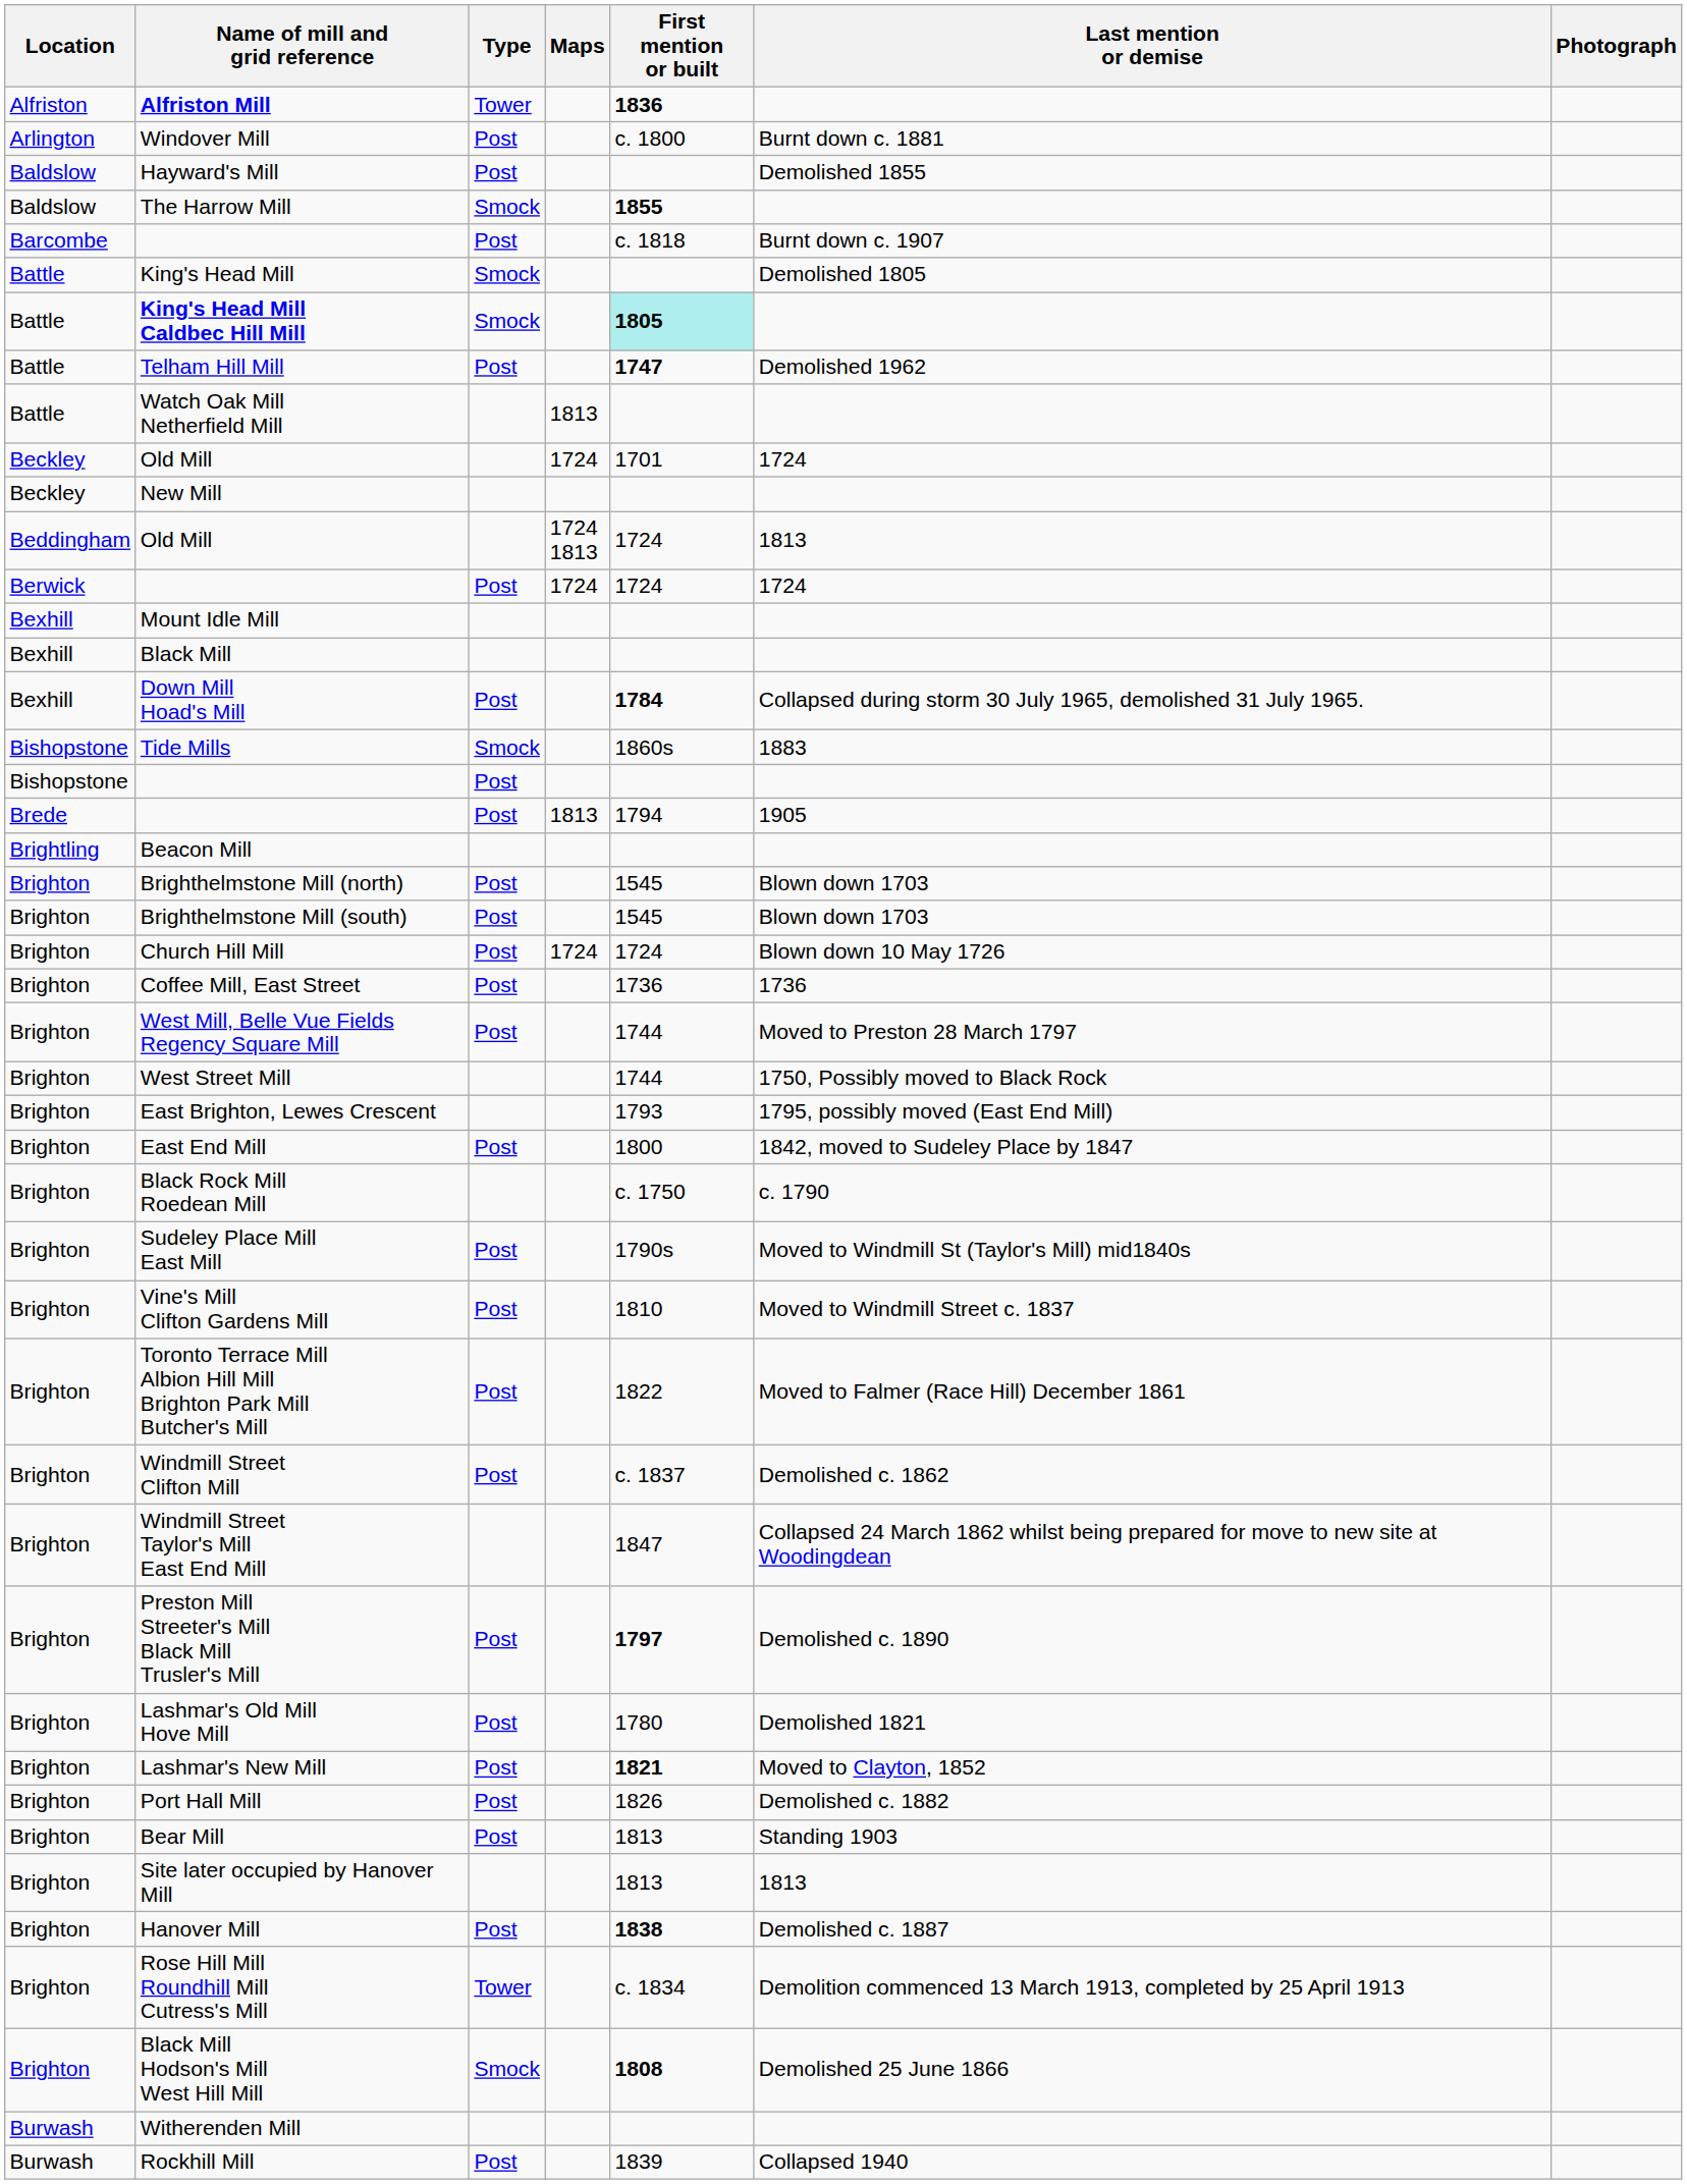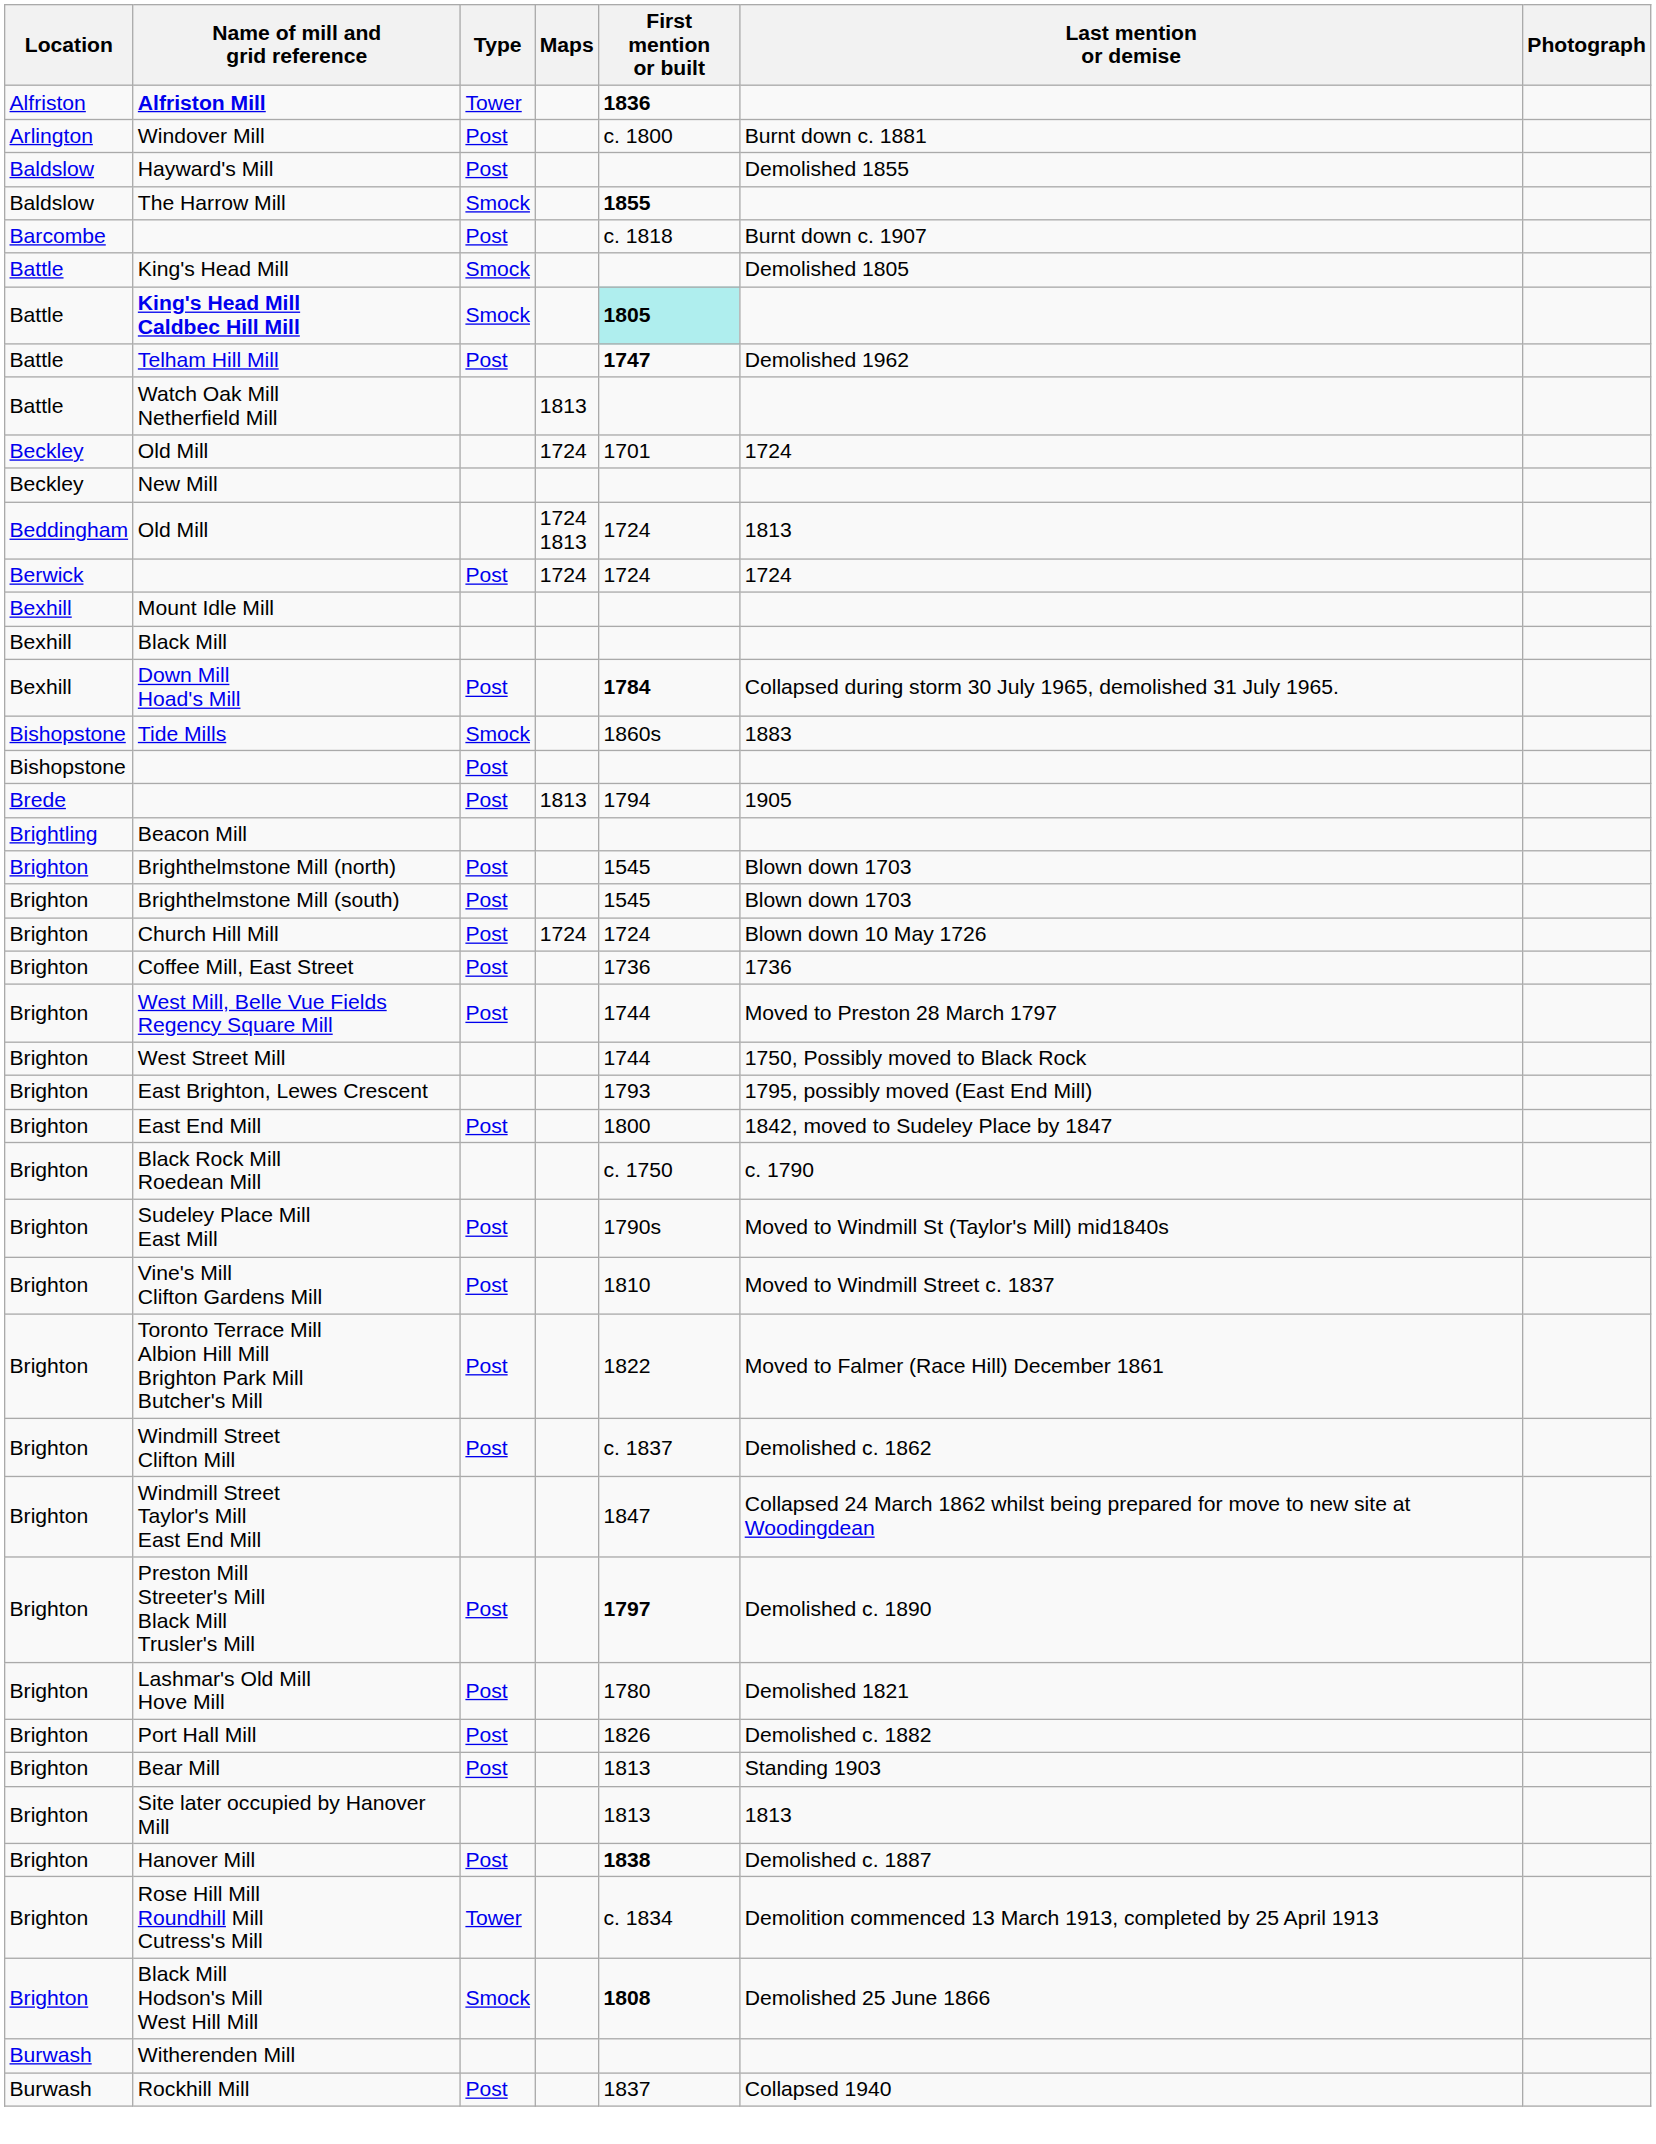 <table class="wikitable">
 <tr>
 <th>Location</th>
 <th>Name of mill and<br>grid reference</th>
 <th>Type</th>
 <th>Maps</th>
 <th>First mention<br>or built</th>
 <th>Last mention<br> or demise</th>
 <th>Photograph</th>
 </tr>
 <tr>
 <td><a href='#'>Alfriston</a></td>
 <td><strong><a href='#'>Alfriston Mill</a></strong><br></td>
 <td><a href='#'>Tower</a></td>
 <td></td>
 <td><strong>1836</strong></td>
 <td></td>
 <td></td>
 </tr>
 <tr>
 <td><a href='#'>Arlington</a></td>
 <td>Windover Mill</td>
 <td><a href='#'>Post</a></td>
 <td></td>
 <td>c. 1800</td>
 <td>Burnt down c. 1881</td>
 <td></td>
 </tr>
 <tr>
 <td><a href='#'>Baldslow</a></td>
 <td>Hayward's Mill</td>
 <td><a href='#'>Post</a></td>
 <td></td>
 <td></td>
 <td>Demolished 1855</td>
 <td></td>
 </tr>
 <tr>
 <td>Baldslow</td>
 <td>The Harrow Mill</td>
 <td><a href='#'>Smock</a></td>
 <td></td>
 <td><strong>1855</strong></td>
 <td></td>
 <td></td>
 </tr>
 <tr>
 <td><a href='#'>Barcombe</a></td>
 <td></td>
 <td><a href='#'>Post</a></td>
 <td></td>
 <td>c. 1818</td>
 <td>Burnt down c. 1907</td>
 <td></td>
 </tr>
 <tr>
 <td><a href='#'>Battle</a></td>
 <td>King's Head Mill</td>
 <td><a href='#'>Smock</a></td>
 <td></td>
 <td></td>
 <td>Demolished 1805</td>
 <td></td>
 </tr>
 <tr>
 <td>Battle</td>
 <td><strong><a href='#'>King's Head Mill<br>Caldbec Hill Mill</a></strong><br></td>
 <td><a href='#'>Smock</a></td>
 <td></td>
 <td style="background: paleturquoise;"><strong>1805</strong></td>
 <td></td>
 <td></td>
 </tr>
 <tr>
 <td>Battle</td>
 <td><a href='#'>Telham Hill Mill</a></td>
 <td><a href='#'>Post</a></td>
 <td></td>
 <td><strong>1747</strong></td>
 <td>Demolished 1962</td>
 <td></td>
 </tr>
 <tr>
 <td>Battle</td>
 <td>Watch Oak Mill<br>Netherfield Mill</td>
 <td></td>
 <td>1813</td>
 <td></td>
 <td></td>
 <td></td>
 </tr>
 <tr>
 <td><a href='#'>Beckley</a></td>
 <td>Old Mill</td>
 <td></td>
 <td>1724</td>
 <td>1701</td>
 <td>1724</td>
 <td></td>
 </tr>
 <tr>
 <td>Beckley</td>
 <td>New Mill</td>
 <td></td>
 <td></td>
 <td></td>
 <td></td>
 <td></td>
 </tr>
 <tr>
 <td><a href='#'>Beddingham</a></td>
 <td>Old Mill</td>
 <td></td>
 <td>1724<br>1813</td>
 <td>1724</td>
 <td>1813</td>
 <td></td>
 </tr>
 <tr>
 <td><a href='#'>Berwick</a></td>
 <td></td>
 <td><a href='#'>Post</a></td>
 <td>1724</td>
 <td>1724</td>
 <td>1724</td>
 <td></td>
 </tr>
 <tr>
 <td><a href='#'>Bexhill</a></td>
 <td>Mount Idle Mill</td>
 <td></td>
 <td></td>
 <td></td>
 <td></td>
 <td></td>
 </tr>
 <tr>
 <td>Bexhill</td>
 <td>Black Mill</td>
 <td></td>
 <td></td>
 <td></td>
 <td></td>
 <td></td>
 </tr>
 <tr>
 <td>Bexhill</td>
 <td><a href='#'>Down Mill<br>Hoad's Mill</a><br></td>
 <td><a href='#'>Post</a></td>
 <td></td>
 <td><strong>1784</strong></td>
 <td>Collapsed during storm 30 July 1965, demolished 31 July 1965. <br> </td>
 <td></td>
 </tr>
 <tr>
 <td><a href='#'>Bishopstone</a></td>
 <td><a href='#'>Tide Mills</a></td>
 <td><a href='#'>Smock</a></td>
 <td></td>
 <td>1860s</td>
 <td>1883</td>
 <td></td>
 </tr>
 <tr>
 <td>Bishopstone</td>
 <td></td>
 <td><a href='#'>Post</a></td>
 <td></td>
 <td></td>
 <td></td>
 <td></td>
 </tr>
 <tr>
 <td><a href='#'>Brede</a></td>
 <td></td>
 <td><a href='#'>Post</a></td>
 <td>1813</td>
 <td>1794</td>
 <td>1905</td>
 <td></td>
 </tr>
 <tr>
 <td><a href='#'>Brightling</a></td>
 <td>Beacon Mill</td>
 <td></td>
 <td></td>
 <td></td>
 <td></td>
 <td></td>
 </tr>
 <tr>
 <td><a href='#'>Brighton</a></td>
 <td>Brighthelmstone Mill (north)</td>
 <td><a href='#'>Post</a></td>
 <td></td>
 <td>1545</td>
 <td>Blown down 1703</td>
 <td></td>
 </tr>
 <tr>
 <td>Brighton</td>
 <td>Brighthelmstone Mill (south)</td>
 <td><a href='#'>Post</a></td>
 <td></td>
 <td>1545</td>
 <td>Blown down 1703</td>
 <td></td>
 </tr>
 <tr>
 <td>Brighton</td>
 <td>Church Hill Mill</td>
 <td><a href='#'>Post</a></td>
 <td>1724</td>
 <td>1724</td>
 <td>Blown down 10 May 1726</td>
 <td></td>
 </tr>
 <tr>
 <td>Brighton</td>
 <td>Coffee Mill, East Street</td>
 <td><a href='#'>Post</a></td>
 <td></td>
 <td>1736</td>
 <td>1736</td>
 <td></td>
 </tr>
 <tr>
 <td>Brighton</td>
 <td><a href='#'>West Mill, Belle Vue Fields<br>Regency Square Mill</a></td>
 <td><a href='#'>Post</a></td>
 <td></td>
 <td>1744</td>
 <td>Moved to Preston 28 March 1797</td>
 <td></td>
 </tr>
 <tr>
 <td>Brighton</td>
 <td>West Street Mill</td>
 <td></td>
 <td></td>
 <td>1744</td>
 <td>1750, Possibly moved to Black Rock</td>
 <td></td>
 </tr>
 <tr>
 <td>Brighton</td>
 <td>East Brighton, Lewes Crescent</td>
 <td></td>
 <td></td>
 <td>1793</td>
 <td>1795, possibly moved (East End Mill)</td>
 <td></td>
 </tr>
 <tr>
 <td>Brighton</td>
 <td>East End Mill</td>
 <td><a href='#'>Post</a></td>
 <td></td>
 <td>1800</td>
 <td>1842, moved to Sudeley Place by 1847</td>
 <td></td>
 </tr>
 <tr>
 <td>Brighton</td>
 <td>Black Rock Mill<br>Roedean Mill</td>
 <td></td>
 <td></td>
 <td>c. 1750</td>
 <td>c. 1790</td>
 <td></td>
 </tr>
 <tr>
 <td>Brighton</td>
 <td>Sudeley Place Mill<br>East Mill</td>
 <td><a href='#'>Post</a></td>
 <td></td>
 <td>1790s</td>
 <td>Moved to Windmill St (Taylor's Mill) mid1840s</td>
 <td></td>
 </tr>
 <tr>
 <td>Brighton</td>
 <td>Vine's Mill<br>Clifton Gardens Mill</td>
 <td><a href='#'>Post</a></td>
 <td></td>
 <td>1810</td>
 <td>Moved to Windmill Street c. 1837</td>
 <td></td>
 </tr>
 <tr>
 <td>Brighton</td>
 <td>Toronto Terrace Mill<br>Albion Hill Mill<br>Brighton Park Mill<br>Butcher's Mill</td>
 <td><a href='#'>Post</a></td>
 <td></td>
 <td>1822</td>
 <td>Moved to Falmer (Race Hill) December 1861</td>
 <td></td>
 </tr>
 <tr>
 <td>Brighton</td>
 <td>Windmill Street<br>Clifton Mill</td>
 <td><a href='#'>Post</a></td>
 <td></td>
 <td>c. 1837</td>
 <td>Demolished c. 1862</td>
 <td></td>
 </tr>
 <tr>
 <td>Brighton</td>
 <td>Windmill Street<br>Taylor's Mill<br>East End Mill</td>
 <td></td>
 <td></td>
 <td>1847</td>
 <td>Collapsed 24 March 1862 whilst being prepared for move to new site at <a href='#'>Woodingdean</a></td>
 <td></td>
 </tr>
 <tr>
 <td>Brighton</td>
 <td>Preston Mill<br>Streeter's Mill<br>Black Mill<br>Trusler's Mill</td>
 <td><a href='#'>Post</a></td>
 <td></td>
 <td><strong>1797</strong></td>
 <td>Demolished c. 1890</td>
 <td></td>
 </tr>
 <tr>
 <td>Brighton</td>
 <td>Lashmar's Old Mill<br>Hove Mill</td>
 <td><a href='#'>Post</a></td>
 <td></td>
 <td>1780</td>
 <td>Demolished 1821</td>
 <td></td>
 </tr>
 <tr>
 <td>Brighton</td>
-<td>Lashmar's New Mill</td>
-<td><a href='#'>Post</a></td>
-<td></td>
-<td><strong>1821</strong></td>
-<td>Moved to <a href='#'>Clayton</a>, 1852</td>
-<td></td>
-</tr>
-<tr>
-<td>Brighton</td>
 <td>Port Hall Mill</td>
 <td><a href='#'>Post</a></td>
 <td></td>
 <td>1826</td>
 <td>Demolished c. 1882</td>
 <td></td>
 </tr>
 <tr>
 <td>Brighton</td>
 <td>Bear Mill</td>
 <td><a href='#'>Post</a></td>
 <td></td>
 <td>1813</td>
 <td>Standing 1903</td>
 <td></td>
 </tr>
 <tr>
 <td>Brighton</td>
 <td>Site later occupied by Hanover Mill</td>
 <td></td>
 <td></td>
 <td>1813</td>
 <td>1813</td>
 <td></td>
 </tr>
 <tr>
 <td>Brighton</td>
 <td>Hanover Mill<br></td>
 <td><a href='#'>Post</a></td>
 <td></td>
 <td><strong>1838</strong></td>
 <td>Demolished c. 1887</td>
 <td></td>
 </tr>
 <tr>
 <td>Brighton</td>
 <td>Rose Hill Mill<br><a href='#'>Roundhill</a> Mill<br>Cutress's Mill</td>
 <td><a href='#'>Tower</a></td>
 <td></td>
 <td>c. 1834</td>
 <td>Demolition commenced 13 March 1913, completed by 25 April 1913</td>
 <td></td>
 </tr>
 <tr>
 <td><a href='#'>Brighton</a></td>
 <td>Black Mill<br>Hodson's Mill<br>West Hill Mill</td>
 <td><a href='#'>Smock</a></td>
 <td></td>
 <td><strong>1808</strong></td>
 <td>Demolished 25 June 1866</td>
 <td></td>
 </tr>
 <tr>
 <td><a href='#'>Burwash</a></td>
 <td>Witherenden Mill</td>
 <td></td>
 <td></td>
 <td></td>
 <td></td>
 <td></td>
 </tr>
 <tr>
 <td>Burwash</td>
 <td>Rockhill Mill</td>
 <td><a href='#'>Post</a></td>
 <td></td>
-<td>1839</td>
+<td>1837</td>
 <td>Collapsed 1940</td>
 <td></td>
 </tr>
 </table>
